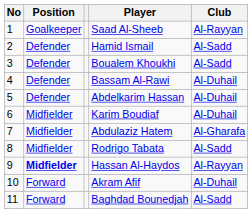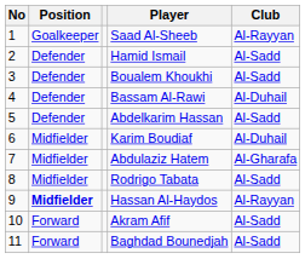 <table class="wikitable">
 <tr>
 <th>No</th>
 <th>Position</th>
 <th></th>
 <th>Player</th>
 <th>Club</th>
 </tr>
 <tr>
 <td>1</td>
 <td><a href='#'>Goalkeeper</a></td>
 <td></td>
 <td><a href='#'>Saad Al-Sheeb</a></td>
 <td><a href='#'>Al-Rayyan</a></td>
 </tr>
 <tr>
 <td>2</td>
 <td><a href='#'>Defender</a></td>
 <td></td>
 <td><a href='#'>Hamid Ismail</a></td>
 <td><a href='#'>Al-Sadd</a></td>
 </tr>
 <tr>
 <td>3</td>
 <td><a href='#'>Defender</a></td>
 <td></td>
 <td><a href='#'>Boualem Khoukhi</a></td>
 <td><a href='#'>Al-Sadd</a></td>
 </tr>
 <tr>
 <td>4</td>
 <td><a href='#'>Defender</a></td>
 <td></td>
 <td><a href='#'>Bassam Al-Rawi</a></td>
 <td><a href='#'>Al-Duhail</a></td>
 </tr>
 <tr>
 <td>5</td>
 <td><a href='#'>Defender</a></td>
 <td></td>
 <td><a href='#'>Abdelkarim Hassan</a></td>
-<td><a href='#'>Al-Duhail</a></td>
+<td><a href='#'>Al-Sadd</a></td>
 </tr>
 <tr>
 <td>6</td>
 <td><a href='#'>Midfielder</a></td>
 <td></td>
 <td><a href='#'>Karim Boudiaf</a></td>
 <td><a href='#'>Al-Duhail</a></td>
 </tr>
 <tr>
 <td>7</td>
 <td><a href='#'>Midfielder</a></td>
 <td></td>
 <td><a href='#'>Abdulaziz Hatem</a></td>
 <td><a href='#'>Al-Gharafa</a></td>
 </tr>
 <tr>
 <td>8</td>
 <td><a href='#'>Midfielder</a></td>
 <td></td>
 <td><a href='#'>Rodrigo Tabata</a></td>
 <td><a href='#'>Al-Sadd</a></td>
 </tr>
 <tr>
 <td>9</td>
 <td><strong><a href='#'>Midfielder</a></strong></td>
 <td></td>
 <td><a href='#'>Hassan Al-Haydos</a></td>
 <td><a href='#'>Al-Rayyan</a></td>
 </tr>
 <tr>
 <td>10</td>
 <td><a href='#'>Forward</a></td>
 <td></td>
 <td><a href='#'>Akram Afif</a></td>
-<td><a href='#'>Al-Duhail</a></td>
+<td><a href='#'>Al-Sadd</a></td>
 </tr>
 <tr>
 <td>11</td>
 <td><a href='#'>Forward</a></td>
 <td></td>
 <td><a href='#'>Baghdad Bounedjah</a></td>
 <td><a href='#'>Al-Sadd</a></td>
 </tr>
 </table>
